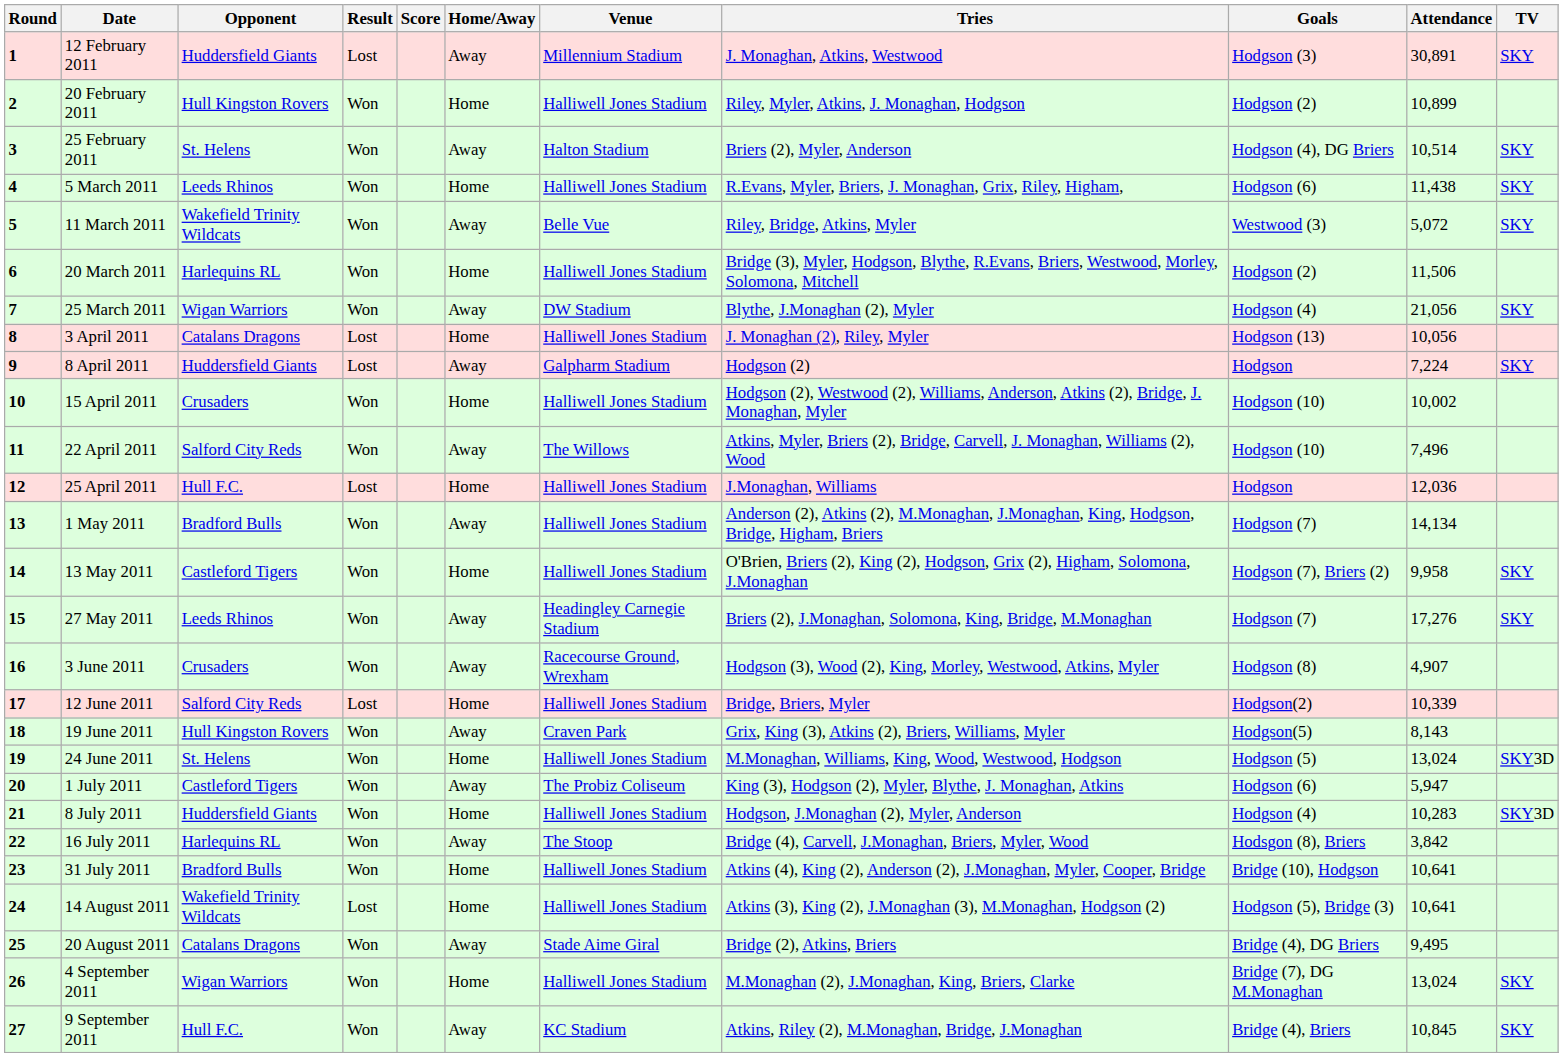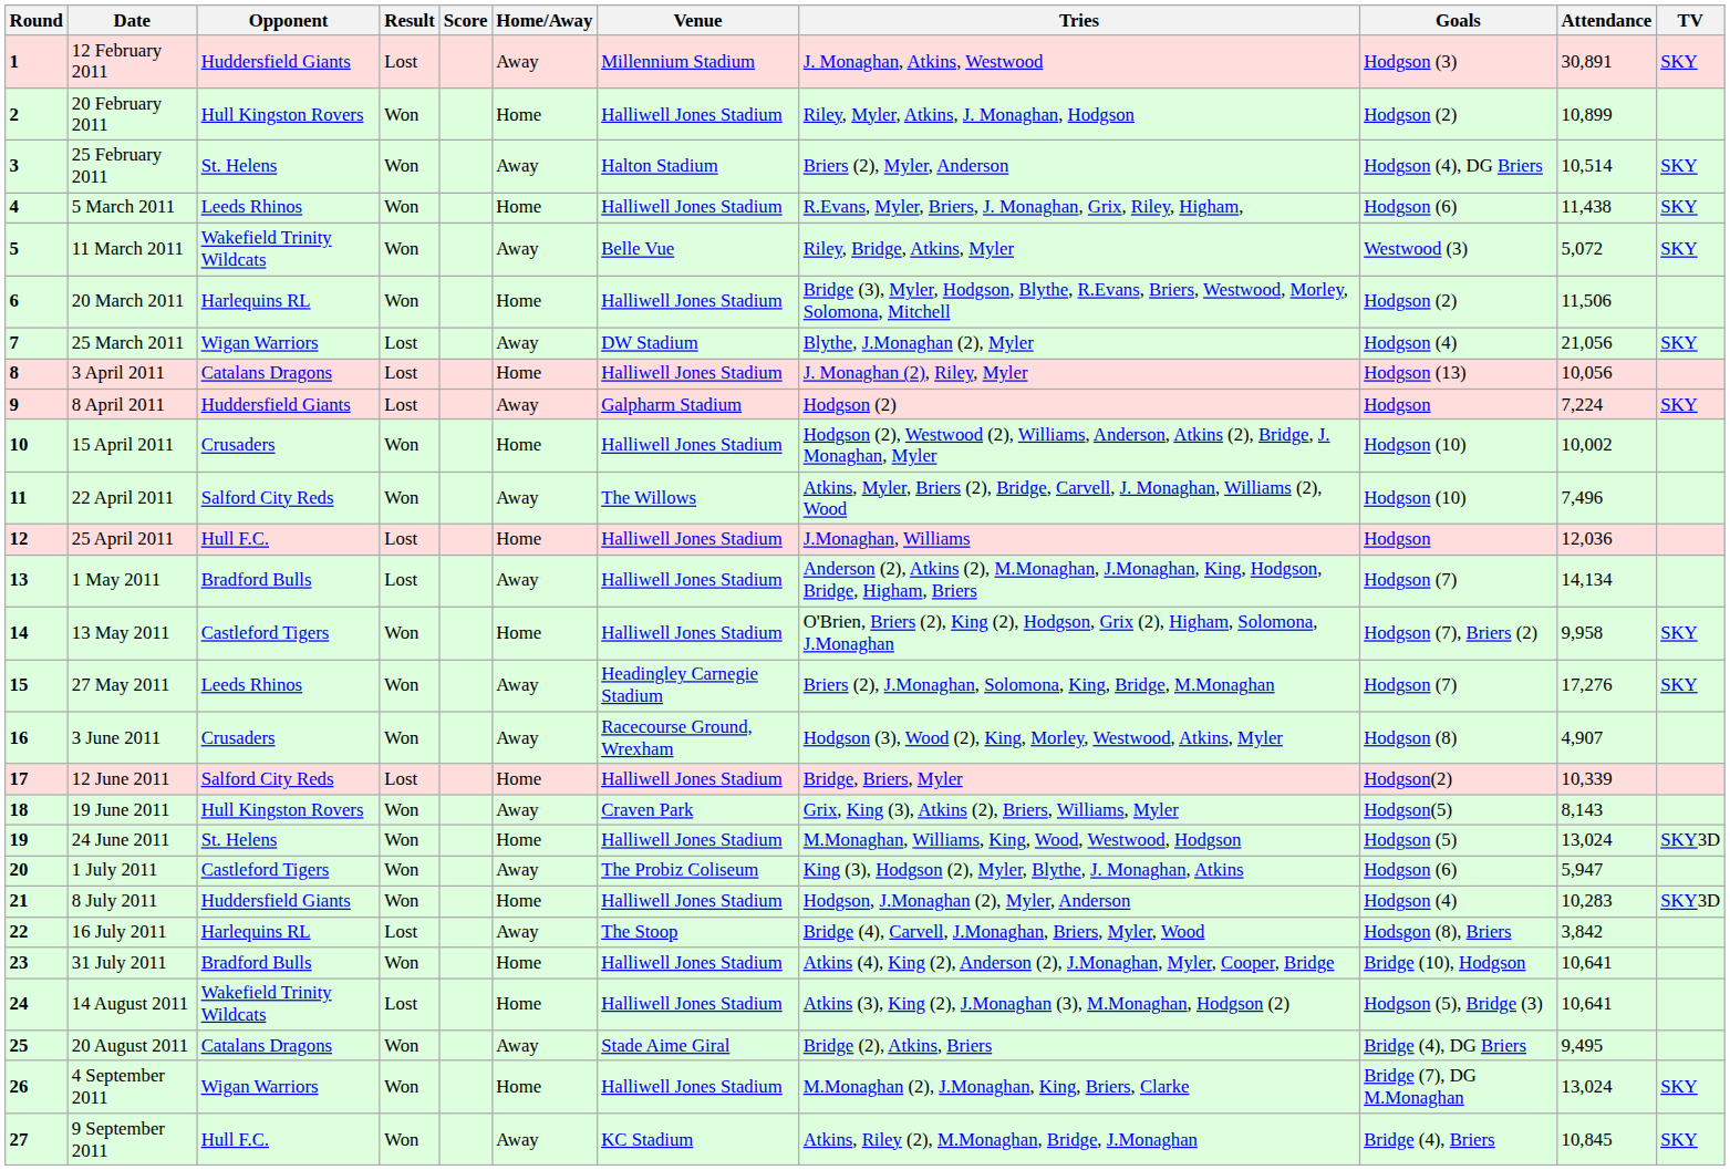 <table class="wikitable" style="font-size:85%;" width="100%">
 <tr>
 <th>Round</th>
 <th>Date</th>
 <th>Opponent</th>
 <th>Result</th>
 <th>Score</th>
 <th>Home/Away</th>
 <th>Venue</th>
 <th>Tries</th>
 <th>Goals</th>
 <th>Attendance</th>
 <th>TV</th>
 </tr>
 <tr bgcolor="#ffdddd">
 <td><strong>1</strong></td>
 <td>12 February 2011</td>
 <td> <a href='#'>Huddersfield Giants</a></td>
 <td>Lost</td>
 <td></td>
 <td>Away</td>
 <td><a href='#'>Millennium Stadium</a></td>
 <td><a href='#'>J. Monaghan</a>, <a href='#'>Atkins</a>, <a href='#'>Westwood</a></td>
 <td><a href='#'>Hodgson</a> (3)</td>
 <td>30,891</td>
 <td><a href='#'>SKY</a></td>
 </tr>
 <tr bgcolor="#ddffdd">
 <td><strong>2</strong></td>
 <td>20 February 2011</td>
 <td> <a href='#'>Hull Kingston Rovers</a></td>
 <td>Won</td>
 <td></td>
 <td>Home</td>
 <td><a href='#'>Halliwell Jones Stadium</a></td>
 <td><a href='#'>Riley</a>, <a href='#'>Myler</a>, <a href='#'>Atkins</a>, <a href='#'>J. Monaghan</a>, <a href='#'>Hodgson</a></td>
 <td><a href='#'>Hodgson</a> (2)</td>
 <td>10,899</td>
 <td></td>
 </tr>
 <tr bgcolor="#ddffdd">
 <td><strong>3</strong></td>
 <td>25 February 2011</td>
 <td> <a href='#'>St. Helens</a></td>
 <td>Won</td>
 <td></td>
 <td>Away</td>
 <td><a href='#'>Halton Stadium</a></td>
 <td><a href='#'>Briers</a> (2), <a href='#'>Myler</a>, <a href='#'>Anderson</a></td>
 <td><a href='#'>Hodgson</a> (4), DG <a href='#'>Briers</a></td>
 <td>10,514</td>
 <td><a href='#'>SKY</a></td>
 </tr>
 <tr bgcolor="#ddffdd">
 <td><strong>4</strong></td>
 <td>5 March 2011</td>
 <td> <a href='#'>Leeds Rhinos</a></td>
 <td>Won</td>
 <td></td>
 <td>Home</td>
 <td><a href='#'>Halliwell Jones Stadium</a></td>
 <td><a href='#'>R.Evans</a>, <a href='#'>Myler</a>, <a href='#'>Briers</a>, <a href='#'>J. Monaghan</a>, <a href='#'>Grix</a>, <a href='#'>Riley</a>, <a href='#'>Higham</a>,</td>
 <td><a href='#'>Hodgson</a> (6)</td>
 <td>11,438</td>
 <td><a href='#'>SKY</a></td>
 </tr>
 <tr bgcolor="ddffdd">
 <td><strong>5</strong></td>
 <td>11 March 2011</td>
 <td> <a href='#'>Wakefield Trinity Wildcats</a></td>
 <td>Won</td>
 <td></td>
 <td>Away</td>
 <td><a href='#'>Belle Vue</a></td>
 <td><a href='#'>Riley</a>, <a href='#'>Bridge</a>, <a href='#'>Atkins</a>, <a href='#'>Myler</a></td>
 <td><a href='#'>Westwood</a> (3)</td>
 <td>5,072</td>
 <td><a href='#'>SKY</a></td>
 </tr>
 <tr bgcolor="ddffdd">
 <td><strong>6</strong></td>
 <td>20 March 2011</td>
 <td> <a href='#'>Harlequins RL</a></td>
 <td>Won</td>
 <td></td>
 <td>Home</td>
 <td><a href='#'>Halliwell Jones Stadium</a></td>
 <td><a href='#'>Bridge</a> (3), <a href='#'>Myler</a>, <a href='#'>Hodgson</a>, <a href='#'>Blythe</a>, <a href='#'>R.Evans</a>, <a href='#'>Briers</a>, <a href='#'>Westwood</a>, <a href='#'>Morley</a>, <a href='#'>Solomona</a>, <a href='#'>Mitchell</a></td>
 <td><a href='#'>Hodgson</a> (2)</td>
 <td>11,506</td>
 <td></td>
 </tr>
 <tr bgcolor="ddffdd">
 <td><strong>7</strong></td>
 <td>25 March 2011</td>
 <td> <a href='#'>Wigan Warriors</a></td>
-<td>Won</td>
+<td>Lost</td>
 <td></td>
 <td>Away</td>
 <td><a href='#'>DW Stadium</a></td>
 <td><a href='#'>Blythe</a>, <a href='#'>J.Monaghan</a> (2), <a href='#'>Myler</a></td>
 <td><a href='#'>Hodgson</a> (4)</td>
 <td>21,056</td>
 <td><a href='#'>SKY</a></td>
 </tr>
 <tr bgcolor="ffdddd">
 <td><strong>8</strong></td>
 <td>3 April 2011</td>
 <td> <a href='#'>Catalans Dragons</a></td>
 <td>Lost</td>
 <td></td>
 <td>Home</td>
 <td><a href='#'>Halliwell Jones Stadium</a></td>
 <td><a href='#'>J. Monaghan (2)</a>, <a href='#'>Riley</a>, <a href='#'>Myler</a></td>
 <td><a href='#'>Hodgson</a> (13)</td>
 <td>10,056</td>
 <td></td>
 </tr>
 <tr bgcolor="ffdddd">
 <td><strong>9</strong></td>
 <td>8 April 2011</td>
 <td> <a href='#'>Huddersfield Giants</a></td>
 <td>Lost</td>
 <td></td>
 <td>Away</td>
 <td><a href='#'>Galpharm Stadium</a></td>
 <td><a href='#'>Hodgson</a> (2)</td>
 <td><a href='#'>Hodgson</a></td>
 <td>7,224</td>
 <td><a href='#'>SKY</a></td>
 </tr>
 <tr bgcolor="ddffdd">
 <td><strong>10</strong></td>
 <td>15 April 2011</td>
 <td> <a href='#'>Crusaders</a></td>
 <td>Won</td>
 <td></td>
 <td>Home</td>
 <td><a href='#'>Halliwell Jones Stadium</a></td>
 <td><a href='#'>Hodgson</a> (2), <a href='#'>Westwood</a> (2), <a href='#'>Williams</a>, <a href='#'>Anderson</a>, <a href='#'>Atkins</a> (2), <a href='#'>Bridge</a>, <a href='#'>J. Monaghan</a>, <a href='#'>Myler</a></td>
 <td><a href='#'>Hodgson</a> (10)</td>
 <td>10,002</td>
 <td></td>
 </tr>
 <tr bgcolor="ddffdd">
 <td><strong>11</strong></td>
 <td>22 April 2011</td>
 <td> <a href='#'>Salford City Reds</a></td>
 <td>Won</td>
 <td></td>
 <td>Away</td>
 <td><a href='#'>The Willows</a></td>
 <td><a href='#'>Atkins</a>, <a href='#'>Myler</a>, <a href='#'>Briers</a> (2), <a href='#'>Bridge</a>, <a href='#'>Carvell</a>, <a href='#'>J. Monaghan</a>, <a href='#'>Williams</a> (2), <a href='#'>Wood</a></td>
 <td><a href='#'>Hodgson</a> (10)</td>
 <td>7,496</td>
 <td></td>
 </tr>
 <tr bgcolor="ffdddd">
 <td><strong>12</strong></td>
 <td>25 April 2011</td>
 <td> <a href='#'>Hull F.C.</a></td>
 <td>Lost</td>
 <td></td>
 <td>Home</td>
 <td><a href='#'>Halliwell Jones Stadium</a></td>
 <td><a href='#'>J.Monaghan</a>, <a href='#'>Williams</a></td>
 <td><a href='#'>Hodgson</a></td>
 <td>12,036</td>
 <td></td>
 </tr>
 <tr bgcolor="ddffdd">
 <td><strong>13</strong></td>
 <td>1 May 2011</td>
 <td> <a href='#'>Bradford Bulls</a></td>
-<td>Won</td>
+<td>Lost</td>
 <td></td>
 <td>Away</td>
 <td><a href='#'>Halliwell Jones Stadium</a></td>
 <td><a href='#'>Anderson</a> (2), <a href='#'>Atkins</a> (2), <a href='#'>M.Monaghan</a>, <a href='#'>J.Monaghan</a>, <a href='#'>King</a>, <a href='#'>Hodgson</a>, <a href='#'>Bridge</a>, <a href='#'>Higham</a>, <a href='#'>Briers</a></td>
 <td><a href='#'>Hodgson</a> (7)</td>
 <td>14,134</td>
 <td></td>
 </tr>
 <tr bgcolor="ddffdd">
 <td><strong>14</strong></td>
 <td>13 May 2011</td>
 <td> <a href='#'>Castleford Tigers</a></td>
 <td>Won</td>
 <td></td>
 <td>Home</td>
 <td><a href='#'>Halliwell Jones Stadium</a></td>
 <td>O'Brien, <a href='#'>Briers</a> (2), <a href='#'>King</a> (2), <a href='#'>Hodgson</a>, <a href='#'>Grix</a> (2), <a href='#'>Higham</a>, <a href='#'>Solomona</a>, <a href='#'>J.Monaghan</a></td>
 <td><a href='#'>Hodgson</a> (7), <a href='#'>Briers</a> (2)</td>
 <td>9,958</td>
 <td><a href='#'>SKY</a></td>
 </tr>
 <tr bgcolor="ddffdd">
 <td><strong>15</strong></td>
 <td>27 May 2011</td>
 <td> <a href='#'>Leeds Rhinos</a></td>
 <td>Won</td>
 <td></td>
 <td>Away</td>
 <td><a href='#'>Headingley Carnegie Stadium</a></td>
 <td><a href='#'>Briers</a> (2), <a href='#'>J.Monaghan</a>, <a href='#'>Solomona</a>, <a href='#'>King</a>, <a href='#'>Bridge</a>, <a href='#'>M.Monaghan</a></td>
 <td><a href='#'>Hodgson</a> (7)</td>
 <td>17,276</td>
 <td><a href='#'>SKY</a></td>
 </tr>
 <tr bgcolor="ddffdd">
 <td><strong>16</strong></td>
 <td>3 June 2011</td>
 <td> <a href='#'>Crusaders</a></td>
 <td>Won</td>
 <td></td>
 <td>Away</td>
 <td><a href='#'>Racecourse Ground, Wrexham</a></td>
 <td><a href='#'>Hodgson</a> (3), <a href='#'>Wood</a> (2), <a href='#'>King</a>, <a href='#'>Morley</a>, <a href='#'>Westwood</a>, <a href='#'>Atkins</a>, <a href='#'>Myler</a></td>
 <td><a href='#'>Hodgson</a> (8)</td>
 <td>4,907</td>
 <td></td>
 </tr>
 <tr bgcolor="ffdddd">
 <td><strong>17</strong></td>
 <td>12 June 2011</td>
 <td> <a href='#'>Salford City Reds</a></td>
 <td>Lost</td>
 <td></td>
 <td>Home</td>
 <td><a href='#'>Halliwell Jones Stadium</a></td>
 <td><a href='#'>Bridge</a>, <a href='#'>Briers</a>, <a href='#'>Myler</a></td>
 <td><a href='#'>Hodgson</a>(2)</td>
 <td>10,339</td>
 <td></td>
 </tr>
 <tr bgcolor="ddffdd">
 <td><strong>18</strong></td>
 <td>19 June 2011</td>
 <td> <a href='#'>Hull Kingston Rovers</a></td>
 <td>Won</td>
 <td></td>
 <td>Away</td>
 <td><a href='#'>Craven Park</a></td>
 <td><a href='#'>Grix</a>, <a href='#'>King</a> (3), <a href='#'>Atkins</a> (2), <a href='#'>Briers</a>, <a href='#'>Williams</a>, <a href='#'>Myler</a></td>
 <td><a href='#'>Hodgson</a>(5)</td>
 <td>8,143</td>
 <td></td>
 </tr>
 <tr bgcolor="ddffdd">
 <td><strong>19</strong></td>
 <td>24 June 2011</td>
 <td> <a href='#'>St. Helens</a></td>
 <td>Won</td>
 <td></td>
 <td>Home</td>
 <td><a href='#'>Halliwell Jones Stadium</a></td>
 <td><a href='#'>M.Monaghan</a>, <a href='#'>Williams</a>, <a href='#'>King</a>, <a href='#'>Wood</a>, <a href='#'>Westwood</a>, <a href='#'>Hodgson</a></td>
 <td><a href='#'>Hodgson</a> (5)</td>
 <td>13,024</td>
 <td><a href='#'>SKY</a>3D</td>
 </tr>
 <tr bgcolor="ddffdd">
 <td><strong>20</strong></td>
 <td>1 July 2011</td>
 <td> <a href='#'>Castleford Tigers</a></td>
 <td>Won</td>
 <td></td>
 <td>Away</td>
 <td><a href='#'>The Probiz Coliseum</a></td>
 <td><a href='#'>King</a> (3), <a href='#'>Hodgson</a> (2), <a href='#'>Myler</a>, <a href='#'>Blythe</a>, <a href='#'>J. Monaghan</a>, <a href='#'>Atkins</a></td>
 <td><a href='#'>Hodgson</a> (6)</td>
 <td>5,947</td>
 <td></td>
 </tr>
 <tr bgcolor="ddffdd">
 <td><strong>21</strong></td>
 <td>8 July 2011</td>
 <td> <a href='#'>Huddersfield Giants</a></td>
 <td>Won</td>
 <td></td>
 <td>Home</td>
 <td><a href='#'>Halliwell Jones Stadium</a></td>
 <td><a href='#'>Hodgson</a>, <a href='#'>J.Monaghan</a> (2), <a href='#'>Myler</a>, <a href='#'>Anderson</a></td>
 <td><a href='#'>Hodgson</a> (4)</td>
 <td>10,283</td>
 <td><a href='#'>SKY</a>3D</td>
 </tr>
 <tr bgcolor="ddffdd">
 <td><strong>22</strong></td>
 <td>16 July 2011</td>
 <td> <a href='#'>Harlequins RL</a></td>
-<td>Won</td>
+<td>Lost</td>
 <td></td>
 <td>Away</td>
 <td><a href='#'>The Stoop</a></td>
 <td><a href='#'>Bridge</a> (4), <a href='#'>Carvell</a>, <a href='#'>J.Monaghan</a>, <a href='#'>Briers</a>, <a href='#'>Myler</a>, <a href='#'>Wood</a></td>
 <td><a href='#'>Hodsgon</a> (8), <a href='#'>Briers</a></td>
 <td>3,842</td>
 <td></td>
 </tr>
 <tr bgcolor="ddffdd">
 <td><strong>23</strong></td>
 <td>31 July 2011</td>
 <td> <a href='#'>Bradford Bulls</a></td>
 <td>Won</td>
 <td></td>
 <td>Home</td>
 <td><a href='#'>Halliwell Jones Stadium</a></td>
 <td><a href='#'>Atkins</a> (4), <a href='#'>King</a> (2), <a href='#'>Anderson</a> (2), <a href='#'>J.Monaghan</a>, <a href='#'>Myler</a>, <a href='#'>Cooper</a>, <a href='#'>Bridge</a></td>
 <td><a href='#'>Bridge</a> (10), <a href='#'>Hodgson</a></td>
 <td>10,641</td>
 <td></td>
 </tr>
 <tr bgcolor="ddffdd">
 <td><strong>24</strong></td>
 <td>14 August 2011</td>
 <td> <a href='#'>Wakefield Trinity Wildcats</a></td>
 <td>Lost</td>
 <td></td>
 <td>Home</td>
 <td><a href='#'>Halliwell Jones Stadium</a></td>
 <td><a href='#'>Atkins</a> (3), <a href='#'>King</a> (2), <a href='#'>J.Monaghan</a> (3), <a href='#'>M.Monaghan</a>, <a href='#'>Hodgson</a> (2)</td>
 <td><a href='#'>Hodgson</a> (5), <a href='#'>Bridge</a> (3)</td>
 <td>10,641</td>
 <td></td>
 </tr>
 <tr bgcolor="ddffdd">
 <td><strong>25</strong></td>
 <td>20 August 2011</td>
 <td> <a href='#'>Catalans Dragons</a></td>
 <td>Won</td>
 <td></td>
 <td>Away</td>
 <td><a href='#'>Stade Aime Giral</a></td>
 <td><a href='#'>Bridge</a> (2), <a href='#'>Atkins</a>, <a href='#'>Briers</a></td>
 <td><a href='#'>Bridge</a> (4), DG <a href='#'>Briers</a></td>
 <td>9,495</td>
 <td></td>
 </tr>
 <tr bgcolor="ddffdd">
 <td><strong>26</strong></td>
 <td>4 September 2011</td>
 <td> <a href='#'>Wigan Warriors</a></td>
 <td>Won</td>
 <td></td>
 <td>Home</td>
 <td><a href='#'>Halliwell Jones Stadium</a></td>
 <td><a href='#'>M.Monaghan</a> (2), <a href='#'>J.Monaghan</a>, <a href='#'>King</a>, <a href='#'>Briers</a>, <a href='#'>Clarke</a></td>
 <td><a href='#'>Bridge</a> (7), DG <a href='#'>M.Monaghan</a></td>
 <td>13,024</td>
 <td><a href='#'>SKY</a></td>
 </tr>
 <tr bgcolor="ddffdd">
 <td><strong>27</strong></td>
 <td>9 September 2011</td>
 <td> <a href='#'>Hull F.C.</a></td>
 <td>Won</td>
 <td></td>
 <td>Away</td>
 <td><a href='#'>KC Stadium</a></td>
 <td><a href='#'>Atkins</a>, <a href='#'>Riley</a> (2), <a href='#'>M.Monaghan</a>, <a href='#'>Bridge</a>, <a href='#'>J.Monaghan</a></td>
 <td><a href='#'>Bridge</a> (4), <a href='#'>Briers</a></td>
 <td>10,845</td>
 <td><a href='#'>SKY</a></td>
 </tr>
 <tr bgcolor="ddffdd">
 </tr>
 </table>
